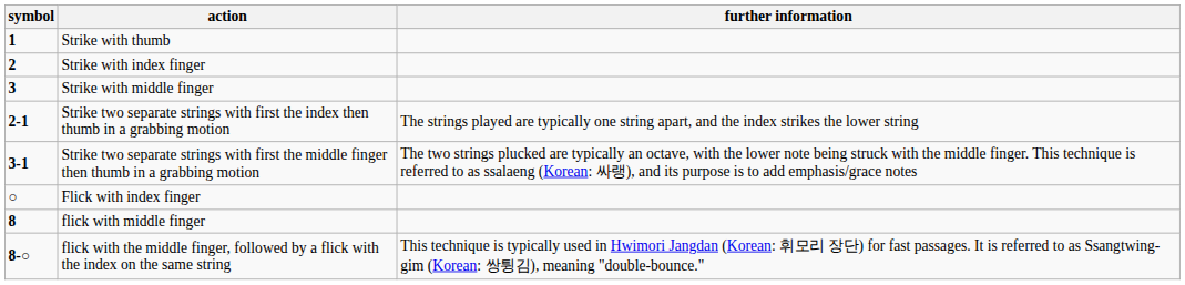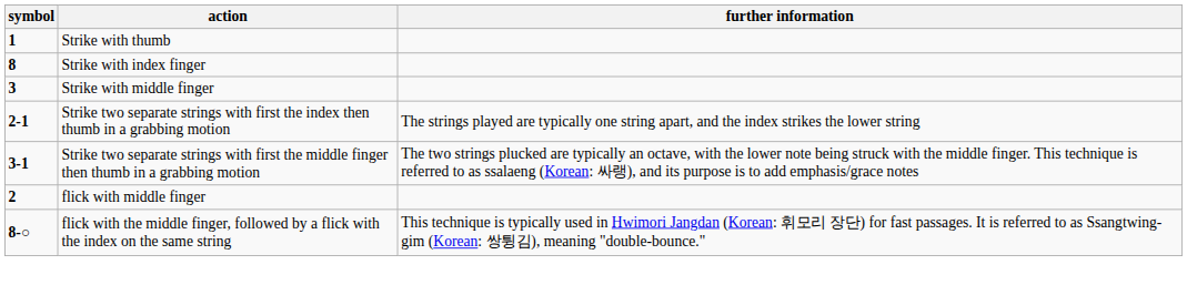 <table class="wikitable">
 <tr>
 <th>symbol</th>
 <th>action</th>
 <th>further information</th>
 </tr>
 <tr>
 <td><strong>1</strong></td>
 <td>Strike with thumb</td>
 <td></td>
 </tr>
 <tr>
-<td><strong>2</strong></td>
+<td><strong>8</strong></td>
 <td>Strike with index finger</td>
 <td></td>
 </tr>
 <tr>
 <td><strong>3</strong></td>
 <td>Strike with middle finger</td>
 <td></td>
 </tr>
 <tr>
 <td><strong>2-1</strong></td>
 <td>Strike two separate strings with first the index then thumb in a grabbing motion</td>
 <td>The strings played are typically one string apart, and the index strikes the lower string</td>
 </tr>
 <tr>
 <td><strong>3-1</strong></td>
 <td>Strike two separate strings with first the middle finger then thumb in a grabbing motion</td>
 <td>The two strings plucked are typically an octave, with the lower note being struck with the middle finger. This technique is referred to as ssalaeng (<a href='#'>Korean</a>: 싸랭), and its purpose is to add emphasis/grace notes</td>
 </tr>
 <tr>
-<td><strong>○</strong></td>
-<td>Flick with index finger</td>
-<td></td>
-</tr>
-<tr>
-<td><strong>8</strong></td>
+<td><strong>2</strong></td>
 <td>flick with middle finger</td>
 <td></td>
 </tr>
 <tr>
 <td><strong>8-○</strong></td>
 <td>flick with the middle finger, followed by a flick with the index on the same string</td>
 <td>This technique is typically used in <a href='#'>Hwimori Jangdan</a> (<a href='#'>Korean</a>: 휘모리 장단) for fast passages. It is referred to as Ssangtwing-gim (<a href='#'>Korean</a>: 쌍튕김), meaning "double-bounce."</td>
 </tr>
 </table>
